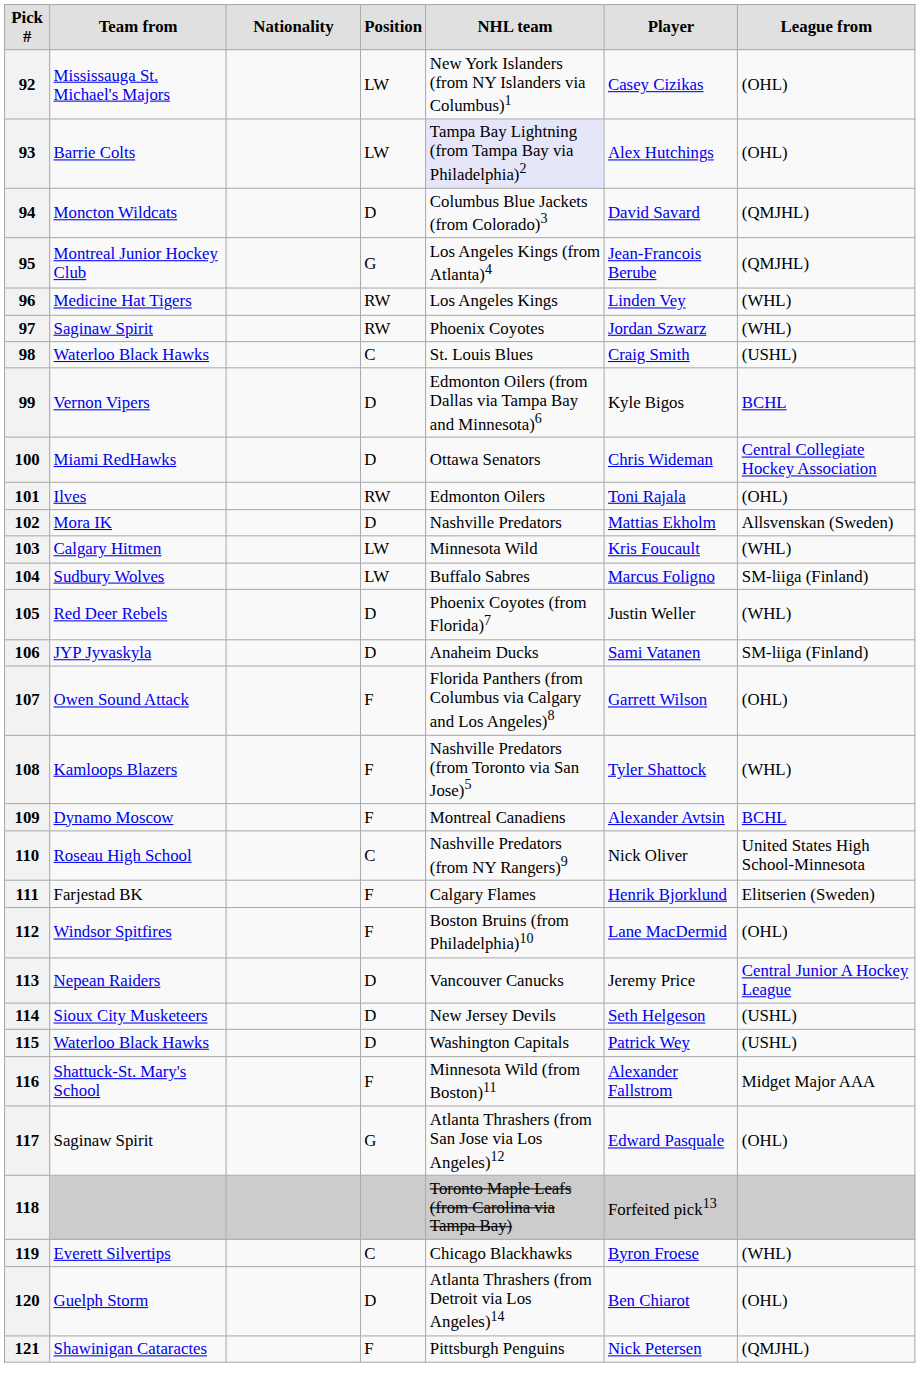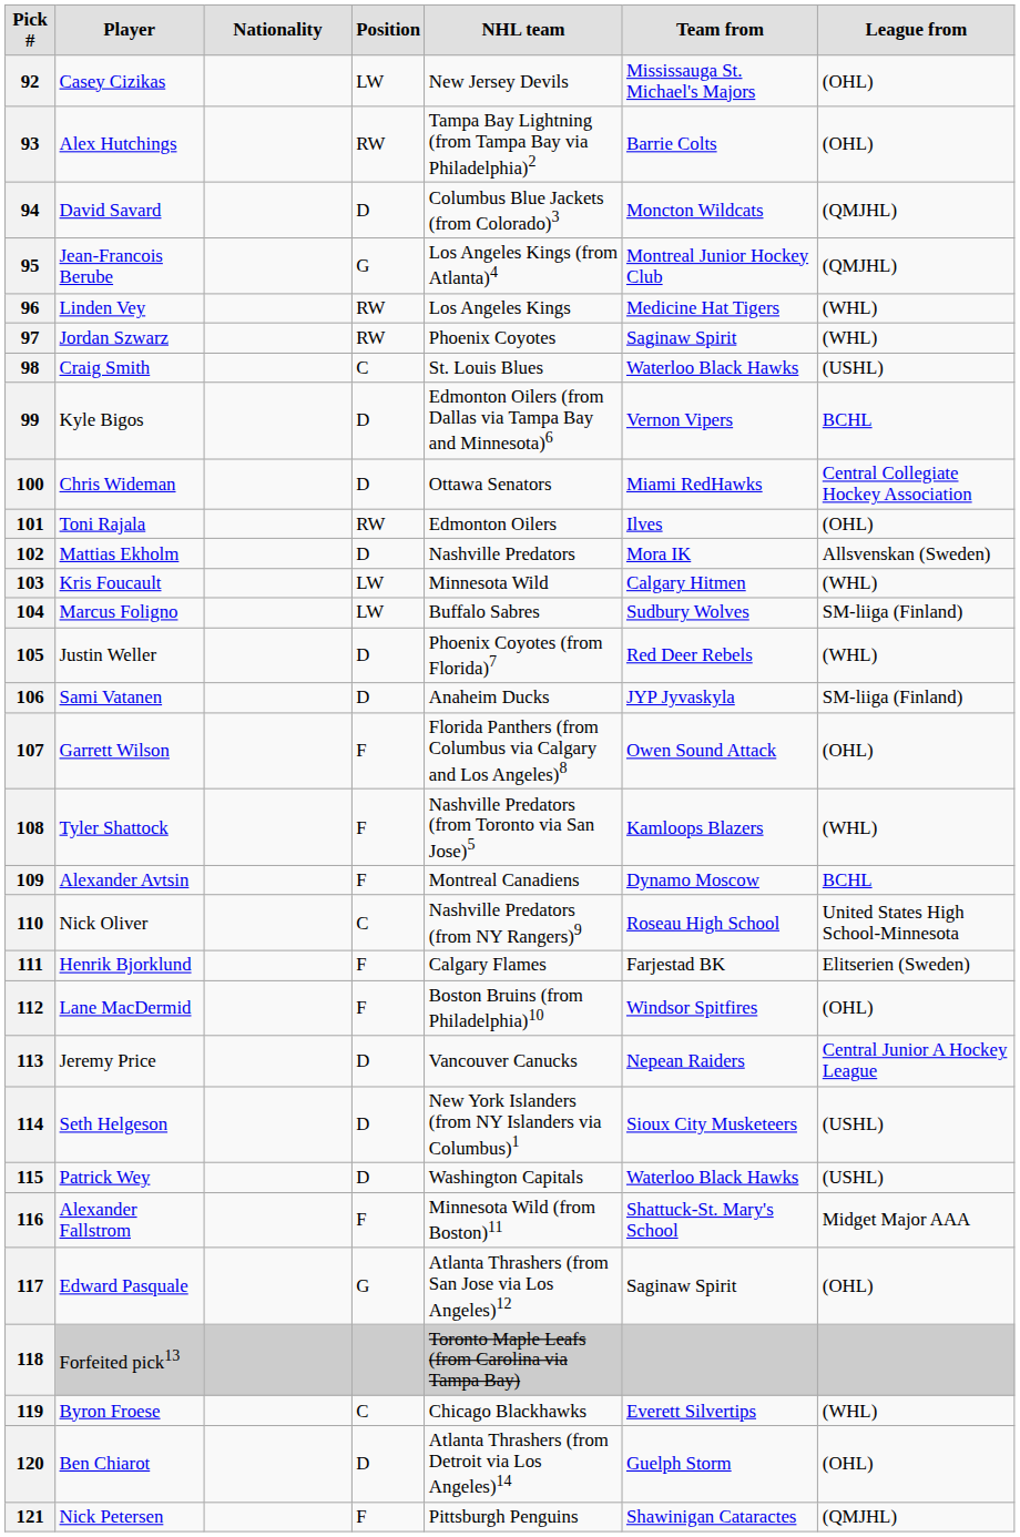 <table class="wikitable sortable">
 <tr>
 <th style="background:#e0e0e0; width:5%;">Pick #</th>
-<th style="background:#e0e0e0; width:20%;">Team from</th>
+<th style="background:#e0e0e0; width:15%;">Player</th>
 <th style="background:#e0e0e0; width:15%;">Nationality</th>
 <th style="background:#e0e0e0; width:5%;">Position</th>
 <th style="background:#e0e0e0; width:20%;">NHL team</th>
-<th style="background:#e0e0e0; width:15%;">Player</th>
+<th style="background:#e0e0e0; width:20%;">Team from</th>
 <th style="background:#e0e0e0; width:20%;">League from</th>
 </tr>
 <tr>
 <th>92</th>
-<td><a href='#'>Mississauga St. Michael's Majors</a></td>
+<td><a href='#'>Casey Cizikas</a></td>
 <td></td>
 <td>LW</td>
-<td>New York Islanders (from NY Islanders via Columbus)<sup>1</sup></td>
-<td><a href='#'>Casey Cizikas</a></td>
+<td>New Jersey Devils</td>
+<td><a href='#'>Mississauga St. Michael's Majors</a></td>
 <td>(OHL)</td>
 </tr>
 <tr>
 <th>93</th>
+<td><a href='#'>Alex Hutchings</a></td>
+<td></td>
+<td>RW</td>
+<td>Tampa Bay Lightning (from Tampa Bay via Philadelphia)<sup>2</sup></td>
 <td><a href='#'>Barrie Colts</a></td>
-<td></td>
-<td>LW</td>
-<td style="background: lavender;">Tampa Bay Lightning (from Tampa Bay via Philadelphia)<sup>2</sup></td>
-<td><a href='#'>Alex Hutchings</a></td>
 <td>(OHL)</td>
 </tr>
 <tr>
 <th>94</th>
-<td><a href='#'>Moncton Wildcats</a></td>
+<td><a href='#'>David Savard</a></td>
 <td></td>
 <td>D</td>
 <td>Columbus Blue Jackets (from Colorado)<sup>3</sup></td>
-<td><a href='#'>David Savard</a></td>
+<td><a href='#'>Moncton Wildcats</a></td>
 <td>(QMJHL)</td>
 </tr>
 <tr>
 <th>95</th>
-<td><a href='#'>Montreal Junior Hockey Club</a></td>
+<td><a href='#'>Jean-Francois Berube</a></td>
 <td></td>
 <td>G</td>
 <td>Los Angeles Kings (from Atlanta)<sup>4</sup></td>
-<td><a href='#'>Jean-Francois Berube</a></td>
+<td><a href='#'>Montreal Junior Hockey Club</a></td>
 <td>(QMJHL)</td>
 </tr>
 <tr>
 <th>96</th>
-<td><a href='#'>Medicine Hat Tigers</a></td>
+<td><a href='#'>Linden Vey</a></td>
 <td></td>
 <td>RW</td>
 <td>Los Angeles Kings</td>
-<td><a href='#'>Linden Vey</a></td>
+<td><a href='#'>Medicine Hat Tigers</a></td>
 <td>(WHL)</td>
 </tr>
 <tr>
 <th>97</th>
-<td><a href='#'>Saginaw Spirit</a></td>
+<td><a href='#'>Jordan Szwarz</a></td>
 <td></td>
 <td>RW</td>
 <td>Phoenix Coyotes</td>
-<td><a href='#'>Jordan Szwarz</a></td>
+<td><a href='#'>Saginaw Spirit</a></td>
 <td>(WHL)</td>
 </tr>
 <tr>
 <th>98</th>
-<td><a href='#'>Waterloo Black Hawks</a></td>
+<td><a href='#'>Craig Smith</a></td>
 <td></td>
 <td>C</td>
 <td>St. Louis Blues</td>
-<td><a href='#'>Craig Smith</a></td>
+<td><a href='#'>Waterloo Black Hawks</a></td>
 <td>(USHL)</td>
 </tr>
 <tr>
 <th>99</th>
-<td><a href='#'>Vernon Vipers</a></td>
+<td>Kyle Bigos</td>
 <td></td>
 <td>D</td>
 <td>Edmonton Oilers (from Dallas via Tampa Bay and Minnesota)<sup>6</sup></td>
-<td>Kyle Bigos</td>
+<td><a href='#'>Vernon Vipers</a></td>
 <td><a href='#'>BCHL</a></td>
 </tr>
 <tr>
 <th>100</th>
-<td><a href='#'>Miami RedHawks</a></td>
+<td><a href='#'>Chris Wideman</a></td>
 <td></td>
 <td>D</td>
 <td>Ottawa Senators</td>
-<td><a href='#'>Chris Wideman</a></td>
+<td><a href='#'>Miami RedHawks</a></td>
 <td><a href='#'>Central Collegiate Hockey Association</a></td>
 </tr>
 <tr>
 <th>101</th>
-<td><a href='#'>Ilves</a></td>
+<td><a href='#'>Toni Rajala</a></td>
 <td></td>
 <td>RW</td>
 <td>Edmonton Oilers</td>
-<td><a href='#'>Toni Rajala</a></td>
+<td><a href='#'>Ilves</a></td>
 <td>(OHL)</td>
 </tr>
 <tr>
 <th>102</th>
-<td><a href='#'>Mora IK</a></td>
+<td><a href='#'>Mattias Ekholm</a></td>
 <td></td>
 <td>D</td>
 <td>Nashville Predators</td>
-<td><a href='#'>Mattias Ekholm</a></td>
+<td><a href='#'>Mora IK</a></td>
 <td>Allsvenskan (Sweden)</td>
 </tr>
 <tr>
 <th>103</th>
-<td><a href='#'>Calgary Hitmen</a></td>
+<td><a href='#'>Kris Foucault</a></td>
 <td></td>
 <td>LW</td>
 <td>Minnesota Wild</td>
-<td><a href='#'>Kris Foucault</a></td>
+<td><a href='#'>Calgary Hitmen</a></td>
 <td>(WHL)</td>
 </tr>
 <tr>
 <th>104</th>
-<td><a href='#'>Sudbury Wolves</a></td>
+<td><a href='#'>Marcus Foligno</a></td>
 <td></td>
 <td>LW</td>
 <td>Buffalo Sabres</td>
-<td><a href='#'>Marcus Foligno</a></td>
+<td><a href='#'>Sudbury Wolves</a></td>
 <td>SM-liiga (Finland)</td>
 </tr>
 <tr>
 <th>105</th>
-<td><a href='#'>Red Deer Rebels</a></td>
+<td>Justin Weller</td>
 <td></td>
 <td>D</td>
 <td>Phoenix Coyotes (from Florida)<sup>7</sup></td>
-<td>Justin Weller</td>
+<td><a href='#'>Red Deer Rebels</a></td>
 <td>(WHL)</td>
 </tr>
 <tr>
 <th>106</th>
-<td><a href='#'>JYP Jyvaskyla</a></td>
+<td><a href='#'>Sami Vatanen</a></td>
 <td></td>
 <td>D</td>
 <td>Anaheim Ducks</td>
-<td><a href='#'>Sami Vatanen</a></td>
+<td><a href='#'>JYP Jyvaskyla</a></td>
 <td>SM-liiga (Finland)</td>
 </tr>
 <tr>
 <th>107</th>
-<td><a href='#'>Owen Sound Attack</a></td>
+<td><a href='#'>Garrett Wilson</a></td>
 <td></td>
 <td>F</td>
 <td>Florida Panthers (from Columbus via Calgary and Los Angeles)<sup>8</sup></td>
-<td><a href='#'>Garrett Wilson</a></td>
+<td><a href='#'>Owen Sound Attack</a></td>
 <td>(OHL)</td>
 </tr>
 <tr>
 <th>108</th>
-<td><a href='#'>Kamloops Blazers</a></td>
+<td><a href='#'>Tyler Shattock</a></td>
 <td></td>
 <td>F</td>
 <td>Nashville Predators (from Toronto via San Jose)<sup>5</sup></td>
-<td><a href='#'>Tyler Shattock</a></td>
+<td><a href='#'>Kamloops Blazers</a></td>
 <td>(WHL)</td>
 </tr>
 <tr>
 <th>109</th>
-<td><a href='#'>Dynamo Moscow</a></td>
+<td><a href='#'>Alexander Avtsin</a></td>
 <td></td>
 <td>F</td>
 <td>Montreal Canadiens</td>
-<td><a href='#'>Alexander Avtsin</a></td>
+<td><a href='#'>Dynamo Moscow</a></td>
 <td><a href='#'>BCHL</a></td>
 </tr>
 <tr>
 <th>110</th>
-<td><a href='#'>Roseau High School</a></td>
+<td>Nick Oliver</td>
 <td></td>
 <td>C</td>
 <td>Nashville Predators (from NY Rangers)<sup>9</sup></td>
-<td>Nick Oliver</td>
+<td><a href='#'>Roseau High School</a></td>
 <td>United States High School-Minnesota</td>
 </tr>
 <tr>
 <th>111</th>
-<td>Farjestad BK</td>
+<td><a href='#'>Henrik Bjorklund</a></td>
 <td></td>
 <td>F</td>
 <td>Calgary Flames</td>
-<td><a href='#'>Henrik Bjorklund</a></td>
+<td>Farjestad BK</td>
 <td>Elitserien (Sweden)</td>
 </tr>
 <tr>
 <th>112</th>
-<td><a href='#'>Windsor Spitfires</a></td>
+<td><a href='#'>Lane MacDermid</a></td>
 <td></td>
 <td>F</td>
 <td>Boston Bruins (from Philadelphia)<sup>10</sup></td>
-<td><a href='#'>Lane MacDermid</a></td>
+<td><a href='#'>Windsor Spitfires</a></td>
 <td>(OHL)</td>
 </tr>
 <tr>
 <th>113</th>
-<td><a href='#'>Nepean Raiders</a></td>
+<td>Jeremy Price</td>
 <td></td>
 <td>D</td>
 <td>Vancouver Canucks</td>
-<td>Jeremy Price</td>
+<td><a href='#'>Nepean Raiders</a></td>
 <td><a href='#'>Central Junior A Hockey League</a></td>
 </tr>
 <tr>
 <th>114</th>
-<td><a href='#'>Sioux City Musketeers</a></td>
+<td><a href='#'>Seth Helgeson</a></td>
 <td></td>
 <td>D</td>
-<td>New Jersey Devils</td>
-<td><a href='#'>Seth Helgeson</a></td>
+<td>New York Islanders (from NY Islanders via Columbus)<sup>1</sup></td>
+<td><a href='#'>Sioux City Musketeers</a></td>
 <td>(USHL)</td>
 </tr>
 <tr>
 <th>115</th>
-<td><a href='#'>Waterloo Black Hawks</a></td>
+<td><a href='#'>Patrick Wey</a></td>
 <td></td>
 <td>D</td>
 <td>Washington Capitals</td>
-<td><a href='#'>Patrick Wey</a></td>
+<td><a href='#'>Waterloo Black Hawks</a></td>
 <td>(USHL)</td>
 </tr>
 <tr>
 <th>116</th>
-<td><a href='#'>Shattuck-St. Mary's School</a></td>
+<td><a href='#'>Alexander Fallstrom</a></td>
 <td></td>
 <td>F</td>
 <td>Minnesota Wild (from Boston)<sup>11</sup></td>
-<td><a href='#'>Alexander Fallstrom</a></td>
+<td><a href='#'>Shattuck-St. Mary's School</a></td>
 <td>Midget Major AAA</td>
 </tr>
 <tr>
 <th>117</th>
-<td>Saginaw Spirit</td>
+<td><a href='#'>Edward Pasquale</a></td>
 <td></td>
 <td>G</td>
 <td>Atlanta Thrashers (from San Jose via Los Angeles)<sup>12</sup></td>
-<td><a href='#'>Edward Pasquale</a></td>
+<td>Saginaw Spirit</td>
 <td>(OHL)</td>
 </tr>
 <tr>
 <th>118</th>
-<td bgcolor="#CCCCCC"></td>
+<td bgcolor="#CCCCCC">Forfeited pick<sup>13</sup></td>
 <td bgcolor="#CCCCCC"></td>
 <td bgcolor="#CCCCCC"></td>
 <td bgcolor="#CCCCCC"><s>Toronto Maple Leafs (from Carolina via Tampa Bay)</s></td>
-<td bgcolor="#CCCCCC">Forfeited pick<sup>13</sup></td>
+<td bgcolor="#CCCCCC"></td>
 <td bgcolor="#CCCCCC"></td>
 </tr>
 <tr>
 <th>119</th>
-<td><a href='#'>Everett Silvertips</a></td>
+<td><a href='#'>Byron Froese</a></td>
 <td></td>
 <td>C</td>
 <td>Chicago Blackhawks</td>
-<td><a href='#'>Byron Froese</a></td>
+<td><a href='#'>Everett Silvertips</a></td>
 <td>(WHL)</td>
 </tr>
 <tr>
 <th>120</th>
-<td><a href='#'>Guelph Storm</a></td>
+<td><a href='#'>Ben Chiarot</a></td>
 <td></td>
 <td>D</td>
 <td>Atlanta Thrashers (from Detroit via Los Angeles)<sup>14</sup></td>
-<td><a href='#'>Ben Chiarot</a></td>
+<td><a href='#'>Guelph Storm</a></td>
 <td>(OHL)</td>
 </tr>
 <tr>
 <th>121</th>
-<td><a href='#'>Shawinigan Cataractes</a></td>
+<td><a href='#'>Nick Petersen</a></td>
 <td></td>
 <td>F</td>
 <td>Pittsburgh Penguins</td>
-<td><a href='#'>Nick Petersen</a></td>
+<td><a href='#'>Shawinigan Cataractes</a></td>
 <td>(QMJHL)</td>
 </tr>
 </table>
